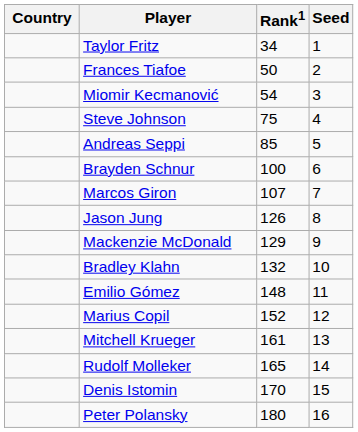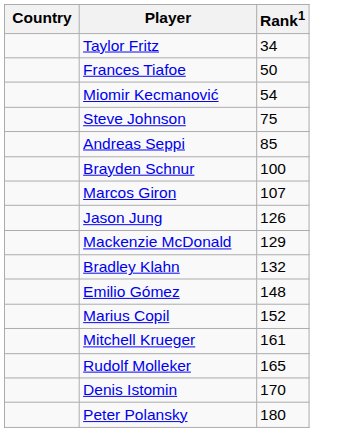 <table class="sortable wikitable">
 <tr>
 <th width="70">Country</th>
 <th width="175">Player</th>
 <th>Rank<sup>1</sup></th>
-<th>Seed</th>
 </tr>
 <tr>
 <td></td>
 <td><a href='#'>Taylor Fritz</a></td>
 <td>34</td>
-<td>1</td>
 </tr>
 <tr>
 <td></td>
 <td><a href='#'>Frances Tiafoe</a></td>
 <td>50</td>
-<td>2</td>
 </tr>
 <tr>
 <td></td>
 <td><a href='#'>Miomir Kecmanović</a></td>
 <td>54</td>
-<td>3</td>
 </tr>
 <tr>
 <td></td>
 <td><a href='#'>Steve Johnson</a></td>
 <td>75</td>
-<td>4</td>
 </tr>
 <tr>
 <td></td>
 <td><a href='#'>Andreas Seppi</a></td>
 <td>85</td>
-<td>5</td>
 </tr>
 <tr>
 <td></td>
 <td><a href='#'>Brayden Schnur</a></td>
 <td>100</td>
-<td>6</td>
 </tr>
 <tr>
 <td></td>
 <td><a href='#'>Marcos Giron</a></td>
 <td>107</td>
-<td>7</td>
 </tr>
 <tr>
 <td></td>
 <td><a href='#'>Jason Jung</a></td>
 <td>126</td>
-<td>8</td>
 </tr>
 <tr>
 <td></td>
 <td><a href='#'>Mackenzie McDonald</a></td>
 <td>129</td>
-<td>9</td>
 </tr>
 <tr>
 <td></td>
 <td><a href='#'>Bradley Klahn</a></td>
 <td>132</td>
-<td>10</td>
 </tr>
 <tr>
 <td></td>
 <td><a href='#'>Emilio Gómez</a></td>
 <td>148</td>
-<td>11</td>
 </tr>
 <tr>
 <td></td>
 <td><a href='#'>Marius Copil</a></td>
 <td>152</td>
-<td>12</td>
 </tr>
 <tr>
 <td></td>
 <td><a href='#'>Mitchell Krueger</a></td>
 <td>161</td>
-<td>13</td>
 </tr>
 <tr>
 <td></td>
 <td><a href='#'>Rudolf Molleker</a></td>
 <td>165</td>
-<td>14</td>
 </tr>
 <tr>
 <td></td>
 <td><a href='#'>Denis Istomin</a></td>
 <td>170</td>
-<td>15</td>
 </tr>
 <tr>
 <td></td>
 <td><a href='#'>Peter Polansky</a></td>
 <td>180</td>
-<td>16</td>
 </tr>
 </table>
